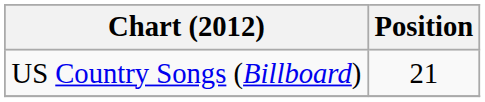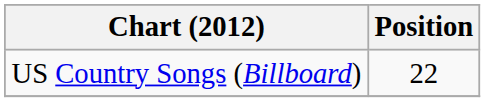 <table class="wikitable sortable">
 <tr>
 <th scope="col">Chart (2012)</th>
 <th scope="col">Position</th>
 </tr>
 <tr>
 <td>US <a href='#'>Country Songs</a> (<em><a href='#'>Billboard</a></em>)</td>
-<td align="center">21</td>
+<td align="center">22</td>
 </tr>
 <tr>
 </tr>
 </table>
